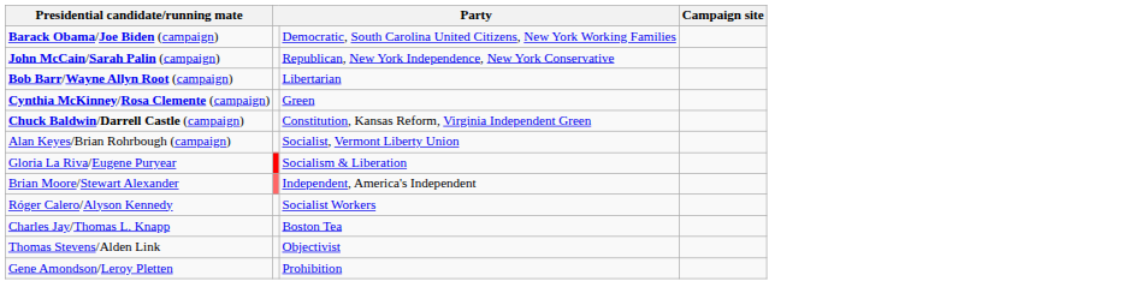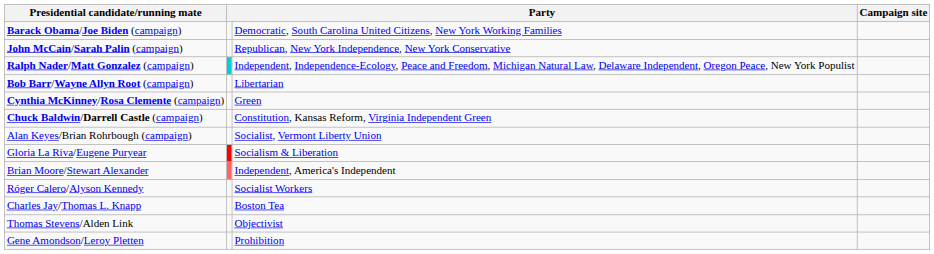 <table class="wikitable sortable">
 <tr>
 <th>Presidential candidate/running mate</th>
 <th colspan=2>Party</th>
 <th>Campaign site</th>
 </tr>
 <tr>
 <td><strong><a href='#'>Barack Obama</a></strong>/<strong><a href='#'>Joe Biden</a></strong> (<a href='#'>campaign</a>)</td>
 <td></td>
 <td><a href='#'>Democratic</a>, <a href='#'>South Carolina United Citizens</a>, <a href='#'>New York Working Families</a></td>
 <td></td>
 </tr>
 <tr>
 <td><strong><a href='#'>John McCain</a></strong>/<strong><a href='#'>Sarah Palin</a></strong> (<a href='#'>campaign</a>)</td>
 <td></td>
 <td><a href='#'>Republican</a>, <a href='#'>New York Independence</a>, <a href='#'>New York Conservative</a></td>
+<td></td>
+</tr>
+<tr>
+<td><strong><a href='#'>Ralph Nader</a></strong>/<strong><a href='#'>Matt Gonzalez</a></strong> (<a href='#'>campaign</a>)</td>
+<td style="background:#02CEDA"></td>
+<td><a href='#'>Independent</a>, <a href='#'>Independence-Ecology</a>, <a href='#'>Peace and Freedom</a>, <a href='#'>Michigan Natural Law</a>, <a href='#'>Delaware Independent</a>, <a href='#'>Oregon Peace</a>, New York Populist</td>
 <td></td>
 </tr>
 <tr>
 <td><strong><a href='#'>Bob Barr</a></strong>/<strong><a href='#'>Wayne Allyn Root</a></strong> (<a href='#'>campaign</a>)</td>
 <td></td>
 <td><a href='#'>Libertarian</a></td>
 <td></td>
 </tr>
 <tr>
 <td><strong><a href='#'>Cynthia McKinney</a></strong>/<strong><a href='#'>Rosa Clemente</a></strong> (<a href='#'>campaign</a>)</td>
 <td></td>
 <td><a href='#'>Green</a></td>
 <td></td>
 </tr>
 <tr>
 <td><strong><a href='#'>Chuck Baldwin</a></strong>/<strong>Darrell Castle</strong> (<a href='#'>campaign</a>)</td>
 <td></td>
 <td><a href='#'>Constitution</a>, Kansas Reform, <a href='#'>Virginia Independent Green</a></td>
 <td></td>
 </tr>
 <tr>
 <td><a href='#'>Alan Keyes</a>/Brian Rohrbough (<a href='#'>campaign</a>)</td>
 <td></td>
 <td><a href='#'>Socialist</a>, <a href='#'>Vermont Liberty Union</a></td>
 <td></td>
 </tr>
 <tr>
 <td><a href='#'>Gloria La Riva</a>/<a href='#'>Eugene Puryear</a></td>
 <td style="background:#f00;"></td>
 <td><a href='#'>Socialism & Liberation</a></td>
 <td></td>
 </tr>
 <tr>
 <td><a href='#'>Brian Moore</a>/<a href='#'>Stewart Alexander</a></td>
 <td style="background:#f66;"></td>
 <td><a href='#'>Independent</a>, America's Independent</td>
 <td></td>
 </tr>
 <tr>
 <td><a href='#'>Róger Calero</a>/<a href='#'>Alyson Kennedy</a></td>
 <td></td>
 <td><a href='#'>Socialist Workers</a></td>
 <td></td>
 </tr>
 <tr>
 <td><a href='#'>Charles Jay</a>/<a href='#'>Thomas L. Knapp</a></td>
 <td></td>
 <td><a href='#'>Boston Tea</a></td>
 <td></td>
 </tr>
 <tr>
 <td><a href='#'>Thomas Stevens</a>/Alden Link</td>
 <td></td>
 <td><a href='#'>Objectivist</a></td>
 <td></td>
 </tr>
 <tr>
 <td><a href='#'>Gene Amondson</a>/<a href='#'>Leroy Pletten</a></td>
 <td></td>
 <td><a href='#'>Prohibition</a></td>
 <td></td>
 </tr>
 </table>
